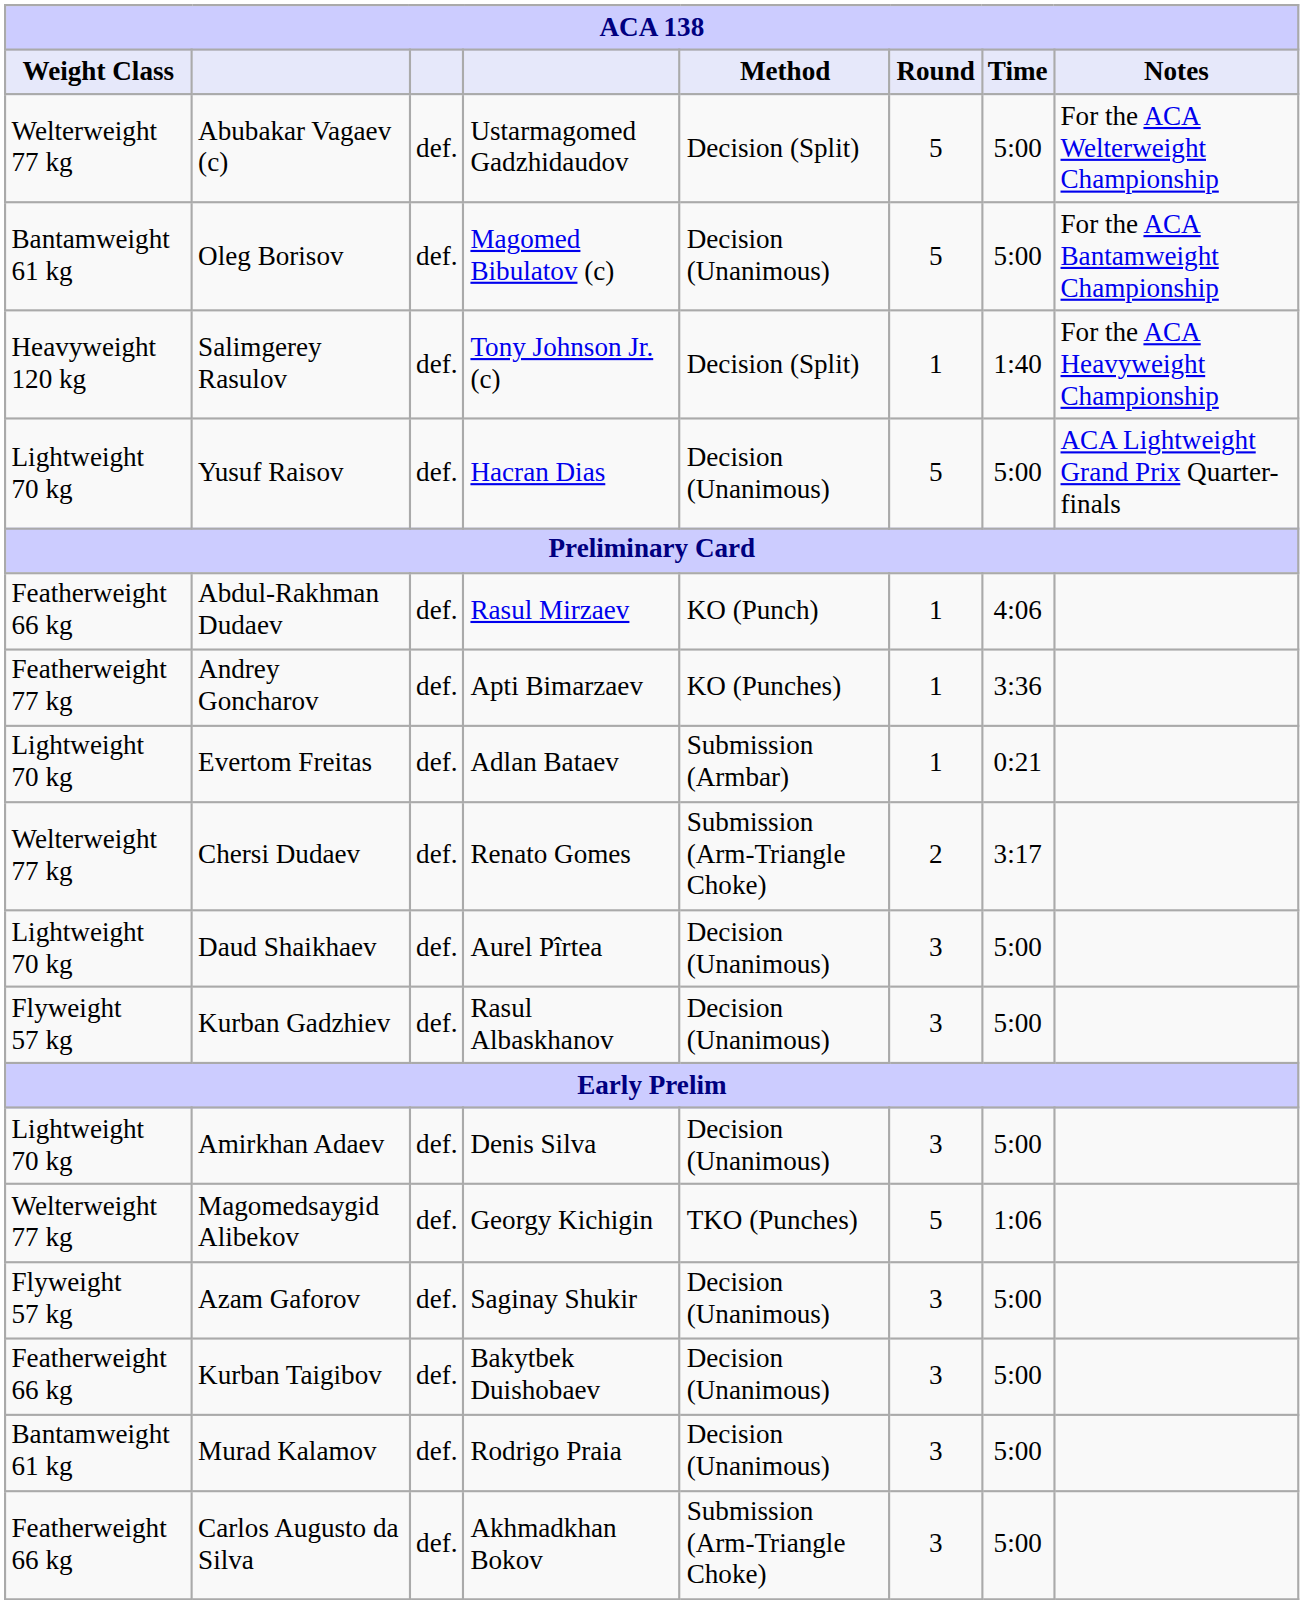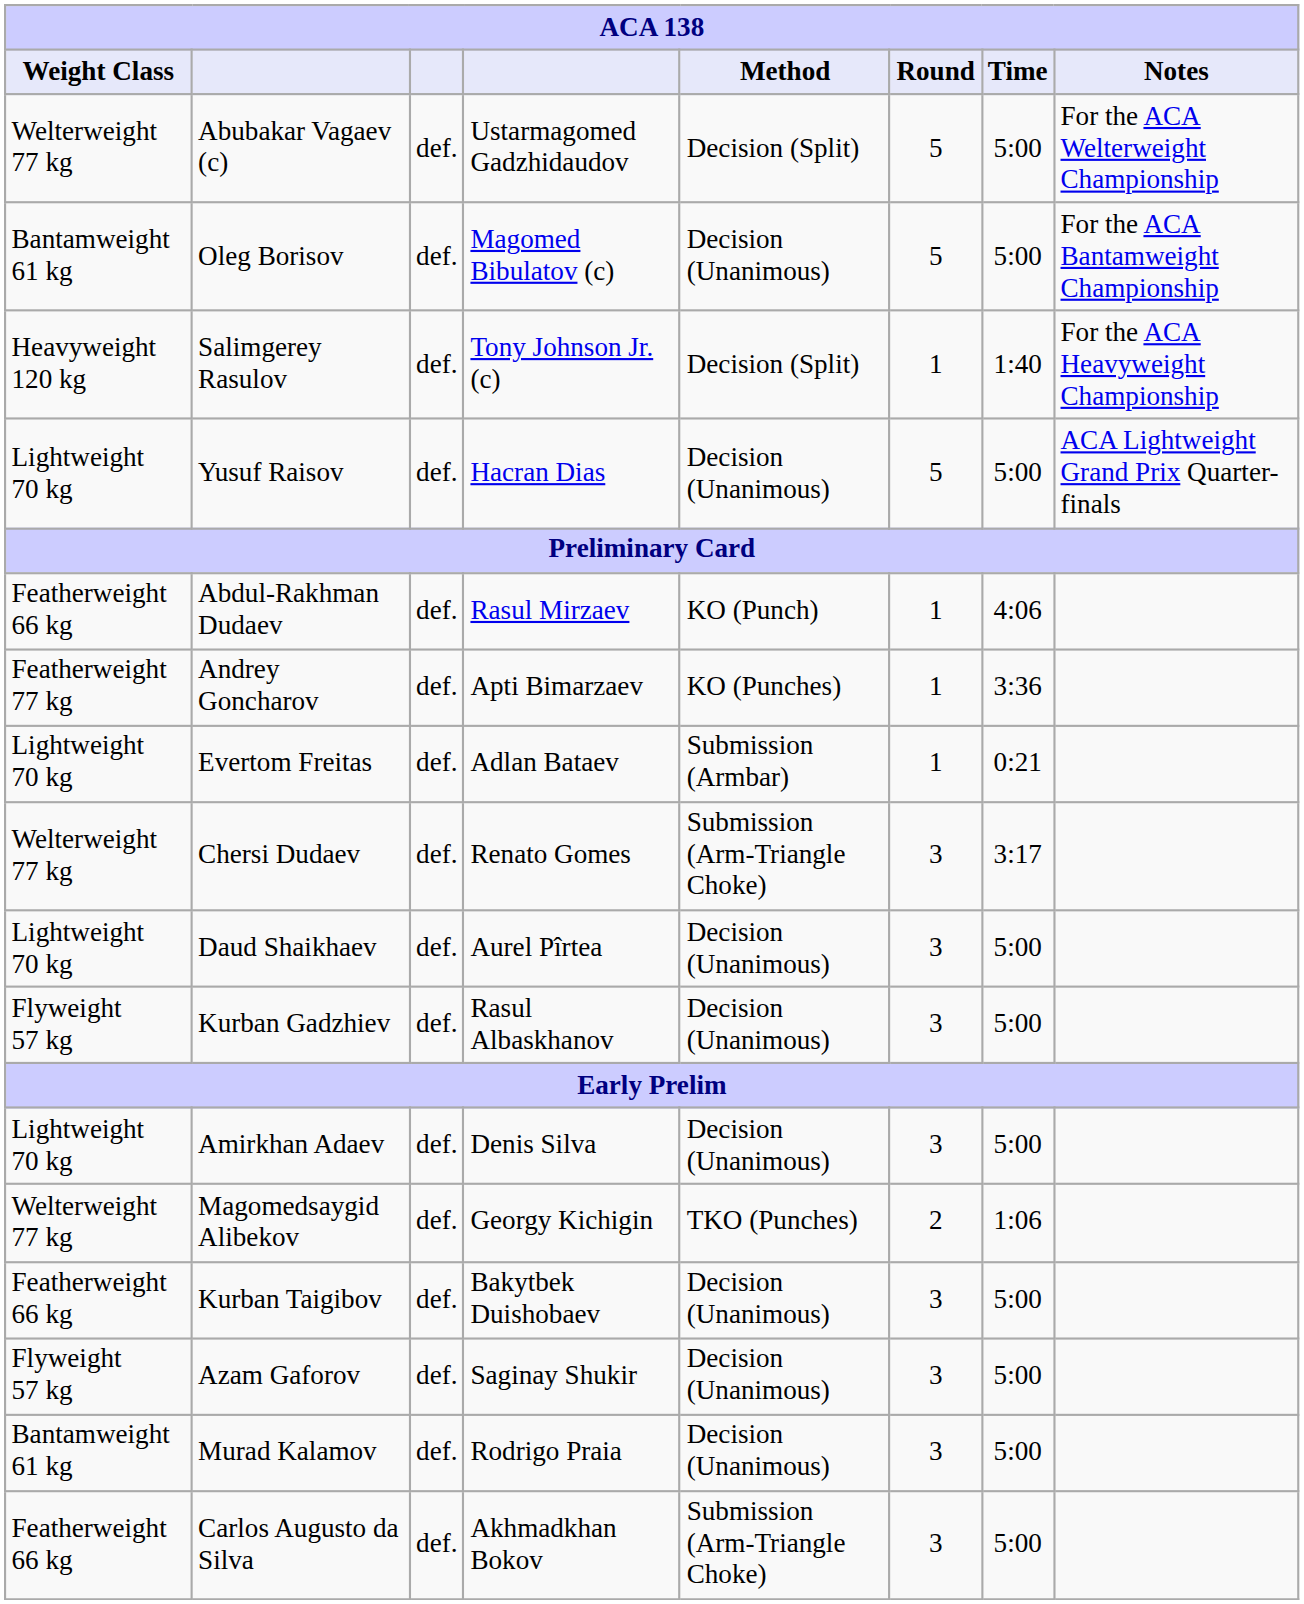 <table class="wikitable" style="font-size: 80%;">
 <tr>
 <th colspan="8" style="background-color: #ccf; color: #000080; text-align: center;"><strong>ACA 138</strong></th>
 </tr>
 <tr>
 <th colspan="1" style="background-color: #E6E8FA; color: #000000; text-align: center;">Weight Class</th>
 <th colspan="1" style="background-color: #E6E8FA; color: #000000; text-align: center;"></th>
 <th colspan="1" style="background-color: #E6E8FA; color: #000000; text-align: center;"></th>
 <th colspan="1" style="background-color: #E6E8FA; color: #000000; text-align: center;"></th>
 <th colspan="1" style="background-color: #E6E8FA; color: #000000; text-align: center;">Method</th>
 <th colspan="1" style="background-color: #E6E8FA; color: #000000; text-align: center;">Round</th>
 <th colspan="1" style="background-color: #E6E8FA; color: #000000; text-align: center;">Time</th>
 <th colspan="1" style="background-color: #E6E8FA; color: #000000; text-align: center;">Notes</th>
 </tr>
 <tr>
 <td>Welterweight 77 kg</td>
 <td> Abubakar Vagaev (c)</td>
 <td>def.</td>
 <td> Ustarmagomed Gadzhidaudov</td>
 <td>Decision (Split)</td>
 <td align=center>5</td>
 <td align=center>5:00</td>
 <td>For the <a href='#'>ACA Welterweight Championship</a></td>
 </tr>
 <tr>
 <td>Bantamweight 61 kg</td>
 <td> Oleg Borisov</td>
 <td>def.</td>
 <td> <a href='#'>Magomed Bibulatov</a> (c)</td>
 <td>Decision (Unanimous)</td>
 <td align=center>5</td>
 <td align=center>5:00</td>
 <td>For the <a href='#'>ACA Bantamweight Championship</a></td>
 </tr>
 <tr>
 <td>Heavyweight 120 kg</td>
 <td> Salimgerey Rasulov</td>
 <td>def.</td>
 <td> <a href='#'>Tony Johnson Jr.</a> (c)</td>
 <td>Decision (Split)</td>
 <td align=center>1</td>
 <td align=center>1:40</td>
 <td>For the <a href='#'>ACA Heavyweight Championship</a></td>
 </tr>
 <tr>
 <td>Lightweight 70 kg</td>
 <td> Yusuf Raisov</td>
 <td>def.</td>
 <td> <a href='#'>Hacran Dias</a></td>
 <td>Decision (Unanimous)</td>
 <td align=center>5</td>
 <td align=center>5:00</td>
 <td><a href='#'>ACA Lightweight Grand Prix</a> Quarter-finals</td>
 </tr>
 <tr>
 <th colspan="8" style="background-color: #ccf; color: #000080; text-align: center;"><strong>Preliminary Card</strong></th>
 </tr>
 <tr>
 <td>Featherweight 66 kg</td>
 <td> Abdul-Rakhman Dudaev</td>
 <td>def.</td>
 <td> <a href='#'>Rasul Mirzaev</a></td>
 <td>KO (Punch)</td>
 <td align=center>1</td>
 <td align=center>4:06</td>
 <td></td>
 </tr>
 <tr>
 <td>Featherweight 77 kg</td>
 <td> Andrey Goncharov</td>
 <td>def.</td>
 <td> Apti Bimarzaev</td>
 <td>KO (Punches)</td>
 <td align="center">1</td>
 <td align="center">3:36</td>
 <td></td>
 </tr>
 <tr>
 <td>Lightweight 70 kg</td>
 <td> Evertom Freitas</td>
 <td>def.</td>
 <td> Adlan Bataev</td>
 <td>Submission (Armbar)</td>
 <td align=center>1</td>
 <td align=center>0:21</td>
 <td></td>
 </tr>
 <tr>
 <td>Welterweight 77 kg</td>
 <td> Chersi Dudaev</td>
 <td>def.</td>
 <td> Renato Gomes</td>
 <td>Submission (Arm-Triangle Choke)</td>
-<td align=center>2</td>
+<td align=center>3</td>
 <td align=center>3:17</td>
 <td></td>
 </tr>
 <tr>
 <td>Lightweight 70 kg</td>
 <td> Daud Shaikhaev</td>
 <td>def.</td>
 <td> Aurel Pîrtea</td>
 <td>Decision (Unanimous)</td>
 <td align=center>3</td>
 <td align=center>5:00</td>
 <td></td>
 </tr>
 <tr>
 <td>Flyweight 57 kg</td>
 <td> Kurban Gadzhiev</td>
 <td>def.</td>
 <td> Rasul Albaskhanov</td>
 <td>Decision (Unanimous)</td>
 <td align=center>3</td>
 <td align=center>5:00</td>
 <td></td>
 </tr>
 <tr>
 <th colspan="8" style="background-color: #ccf; color: #000080; text-align: center;"><strong>Early Prelim</strong></th>
 </tr>
 <tr>
 <td>Lightweight 70 kg</td>
 <td> Amirkhan Adaev</td>
 <td>def.</td>
 <td> Denis Silva</td>
 <td>Decision (Unanimous)</td>
 <td align=center>3</td>
 <td align=center>5:00</td>
 <td></td>
 </tr>
 <tr>
 <td>Welterweight 77 kg</td>
 <td> Magomedsaygid Alibekov</td>
 <td>def.</td>
 <td> Georgy Kichigin</td>
 <td>TKO (Punches)</td>
-<td align="center">5</td>
+<td align="center">2</td>
 <td align="center">1:06</td>
+<td></td>
+</tr>
+<tr>
+<td>Featherweight 66 kg</td>
+<td> Kurban Taigibov</td>
+<td>def.</td>
+<td> Bakytbek Duishobaev</td>
+<td>Decision (Unanimous)</td>
+<td align=center>3</td>
+<td align=center>5:00</td>
 <td></td>
 </tr>
 <tr>
 <td>Flyweight 57 kg</td>
 <td> Azam Gaforov</td>
 <td>def.</td>
 <td> Saginay Shukir</td>
-<td>Decision (Unanimous)</td>
-<td align=center>3</td>
-<td align=center>5:00</td>
-<td></td>
-</tr>
-<tr>
-<td>Featherweight 66 kg</td>
-<td> Kurban Taigibov</td>
-<td>def.</td>
-<td> Bakytbek Duishobaev</td>
 <td>Decision (Unanimous)</td>
 <td align=center>3</td>
 <td align=center>5:00</td>
 <td></td>
 </tr>
 <tr>
 <td>Bantamweight 61 kg</td>
 <td> Murad Kalamov</td>
 <td>def.</td>
 <td> Rodrigo Praia</td>
 <td>Decision (Unanimous)</td>
 <td align=center>3</td>
 <td align=center>5:00</td>
 <td></td>
 </tr>
 <tr>
 <td>Featherweight 66 kg</td>
 <td> Carlos Augusto da Silva</td>
 <td>def.</td>
 <td> Akhmadkhan Bokov</td>
 <td>Submission (Arm-Triangle Choke)</td>
 <td align=center>3</td>
 <td align=center>5:00</td>
 <td></td>
 </tr>
 </table>
